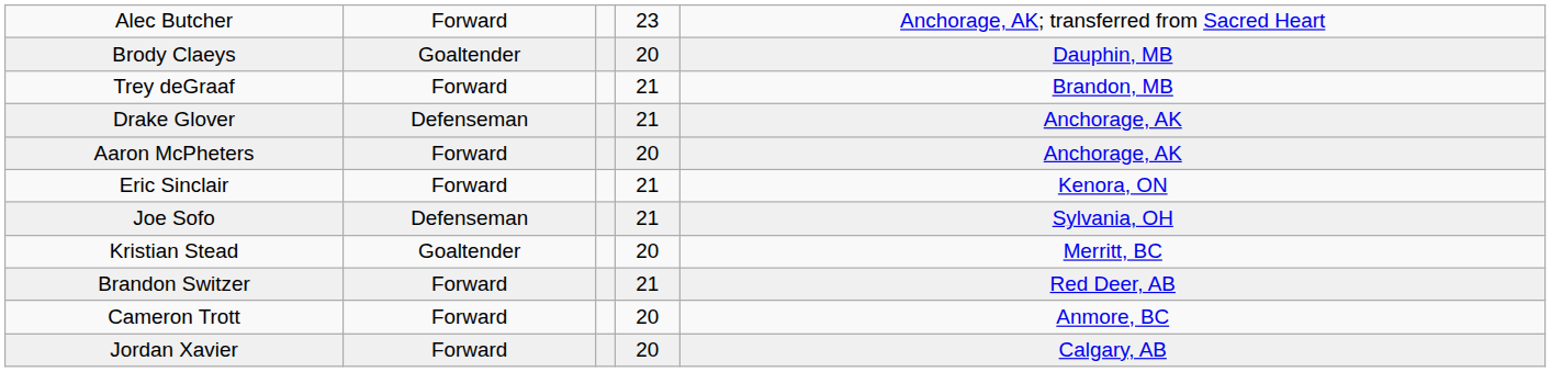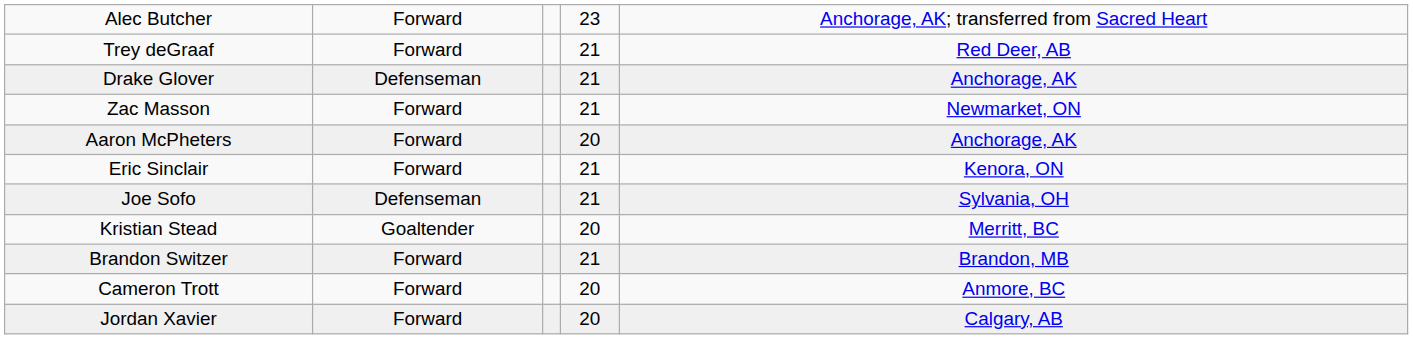 <table class="wikitable" width="60%">
 <tr align="center" bgcolor="">
 <td>Alec Butcher</td>
 <td>Forward</td>
 <td></td>
 <td>23</td>
 <td><a href='#'>Anchorage, AK</a>; transferred from <a href='#'>Sacred Heart</a></td>
 </tr>
-<tr align="center" bgcolor="f0f0f0">
-<td>Brody Claeys</td>
-<td>Goaltender</td>
-<td></td>
-<td>20</td>
-<td><a href='#'>Dauphin, MB</a></td>
-</tr>
 <tr align="center" bgcolor="">
 <td>Trey deGraaf</td>
 <td>Forward</td>
 <td></td>
 <td>21</td>
-<td><a href='#'>Brandon, MB</a></td>
+<td><a href='#'>Red Deer, AB</a></td>
 </tr>
 <tr align="center" bgcolor="f0f0f0">
 <td>Drake Glover</td>
 <td>Defenseman</td>
 <td></td>
 <td>21</td>
 <td><a href='#'>Anchorage, AK</a></td>
+</tr>
+<tr align="center" bgcolor="">
+<td>Zac Masson</td>
+<td>Forward</td>
+<td></td>
+<td>21</td>
+<td><a href='#'>Newmarket, ON</a></td>
 </tr>
 <tr align="center" bgcolor="f0f0f0">
 <td>Aaron McPheters</td>
 <td>Forward</td>
 <td></td>
 <td>20</td>
 <td><a href='#'>Anchorage, AK</a></td>
 </tr>
 <tr align="center" bgcolor="">
 <td>Eric Sinclair</td>
 <td>Forward</td>
 <td></td>
 <td>21</td>
 <td><a href='#'>Kenora, ON</a></td>
 </tr>
 <tr align="center" bgcolor="f0f0f0">
 <td>Joe Sofo</td>
 <td>Defenseman</td>
 <td></td>
 <td>21</td>
 <td><a href='#'>Sylvania, OH</a></td>
 </tr>
 <tr align="center" bgcolor="">
 <td>Kristian Stead</td>
 <td>Goaltender</td>
 <td></td>
 <td>20</td>
 <td><a href='#'>Merritt, BC</a></td>
 </tr>
 <tr align="center" bgcolor="f0f0f0">
 <td>Brandon Switzer</td>
 <td>Forward</td>
 <td></td>
 <td>21</td>
-<td><a href='#'>Red Deer, AB</a></td>
+<td><a href='#'>Brandon, MB</a></td>
 </tr>
 <tr align="center" bgcolor="">
 <td>Cameron Trott</td>
 <td>Forward</td>
 <td></td>
 <td>20</td>
 <td><a href='#'>Anmore, BC</a></td>
 </tr>
 <tr align="center" bgcolor="f0f0f0">
 <td>Jordan Xavier</td>
 <td>Forward</td>
 <td></td>
 <td>20</td>
 <td><a href='#'>Calgary, AB</a></td>
 </tr>
 </table>
